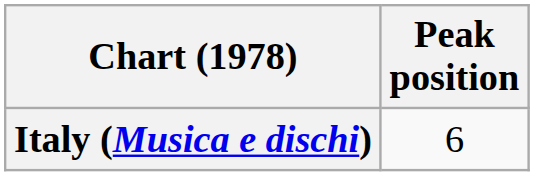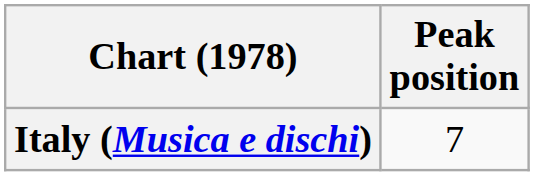 <table class="wikitable plainrowheaders" style="text-align:center">
 <tr>
 <th scope="col">Chart (1978)</th>
 <th scope="col">Peak<br>position</th>
 </tr>
 <tr>
 <th scope="row">Italy (<em><a href='#'>Musica e dischi</a></em>)</th>
-<td style="text-align:center">6</td>
+<td style="text-align:center">7</td>
 </tr>
 </table>
